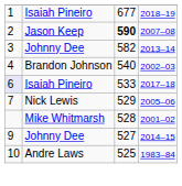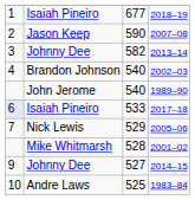 <table class="wikitable">
 <tr>
 </tr>
 <tr>
 <td>1</td>
 <td><a href='#'>Isaiah Pineiro</a></td>
 <td>677</td>
 <td style="font-size:80%;"><a href='#'>2018–19</a></td>
 </tr>
 <tr>
 <td>2</td>
 <td><a href='#'>Jason Keep</a></td>
-<td><strong>590</strong></td>
+<td>590</td>
 <td style="font-size:80%;"><a href='#'>2007–08</a></td>
 </tr>
 <tr>
 <td>3</td>
 <td><a href='#'>Johnny Dee</a></td>
 <td>582</td>
 <td style="font-size:80%;"><a href='#'>2013–14</a></td>
 </tr>
 <tr>
 <td>4</td>
 <td>Brandon Johnson</td>
 <td>540</td>
 <td style="font-size:80%;"><a href='#'>2002–03</a></td>
+</tr>
+<tr>
+<td></td>
+<td>John Jerome</td>
+<td>540</td>
+<td style="font-size:80%;"><a href='#'>1989–90</a></td>
 </tr>
 <tr>
 <td style="background: lavender;">6</td>
 <td><a href='#'>Isaiah Pineiro</a></td>
 <td>533</td>
 <td style="font-size:80%;"><a href='#'>2017–18</a></td>
 </tr>
 <tr>
 <td>7</td>
 <td>Nick Lewis</td>
 <td>529</td>
 <td style="font-size:80%;"><a href='#'>2005–06</a></td>
 </tr>
 <tr>
 <td></td>
 <td><a href='#'>Mike Whitmarsh</a></td>
 <td>528</td>
 <td style="font-size:80%;"><a href='#'>2001–02</a></td>
 </tr>
 <tr>
 <td>9</td>
 <td><a href='#'>Johnny Dee</a></td>
 <td>527</td>
 <td style="font-size:80%;"><a href='#'>2014–15</a></td>
 </tr>
 <tr>
 <td>10</td>
 <td>Andre Laws</td>
 <td>525</td>
 <td style="font-size:80%;"><a href='#'>1983–84</a></td>
 </tr>
 </table>
